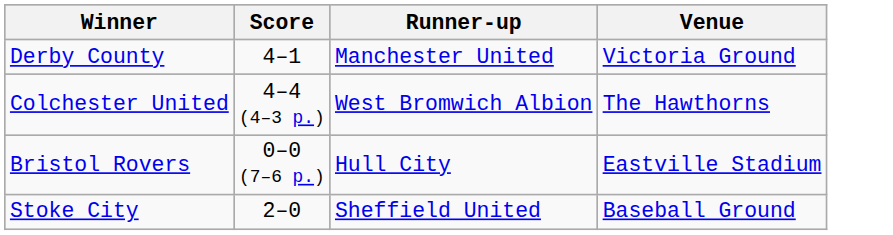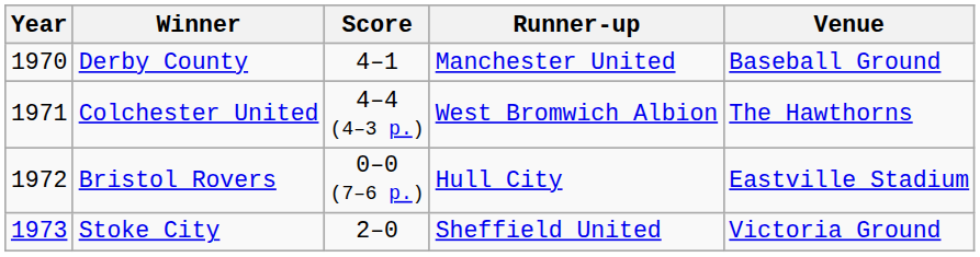 <table class="wikitable">
 <tr>
+<th>Year</th>
 <th>Winner</th>
 <th>Score</th>
 <th>Runner-up</th>
 <th>Venue</th>
 </tr>
 <tr>
+<td>1970</td>
 <td><a href='#'>Derby County</a></td>
 <td align="center">4–1</td>
 <td><a href='#'>Manchester United</a></td>
-<td><a href='#'>Victoria Ground</a></td>
+<td><a href='#'>Baseball Ground</a></td>
 </tr>
 <tr>
+<td>1971</td>
 <td><a href='#'>Colchester United</a></td>
 <td align="center">4–4<br><small>(4–3 <a href='#'>p.</a>)</small></td>
 <td><a href='#'>West Bromwich Albion</a></td>
 <td><a href='#'>The Hawthorns</a></td>
 </tr>
 <tr>
+<td>1972</td>
 <td><a href='#'>Bristol Rovers</a></td>
 <td align="center">0–0<br><small>(7–6 <a href='#'>p.</a>)</small></td>
 <td><a href='#'>Hull City</a></td>
 <td><a href='#'>Eastville Stadium</a></td>
 </tr>
 <tr>
+<td><a href='#'>1973</a></td>
 <td><a href='#'>Stoke City</a></td>
 <td align="center">2–0</td>
 <td><a href='#'>Sheffield United</a></td>
-<td><a href='#'>Baseball Ground</a></td>
+<td><a href='#'>Victoria Ground</a></td>
 </tr>
 </table>
